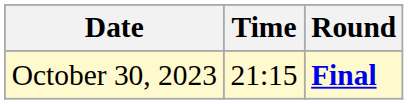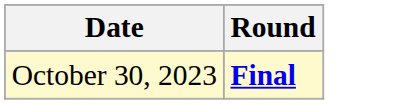 <table class="wikitable">
 <tr>
 <th>Date</th>
-<th>Time</th>
 <th>Round</th>
 </tr>
 <tr style=background:lemonchiffon>
 <td>October 30, 2023</td>
-<td>21:15</td>
 <td><strong><a href='#'>Final</a></strong></td>
 </tr>
 </table>
